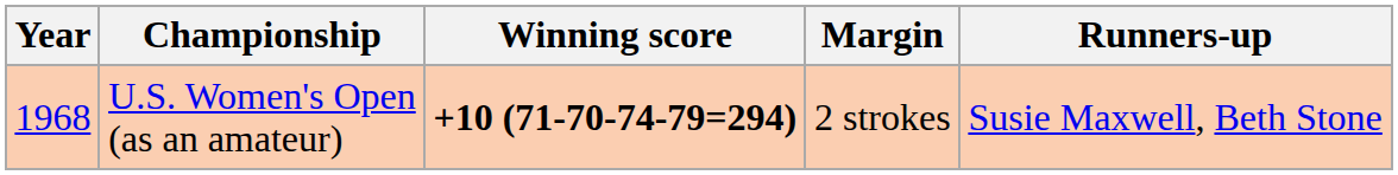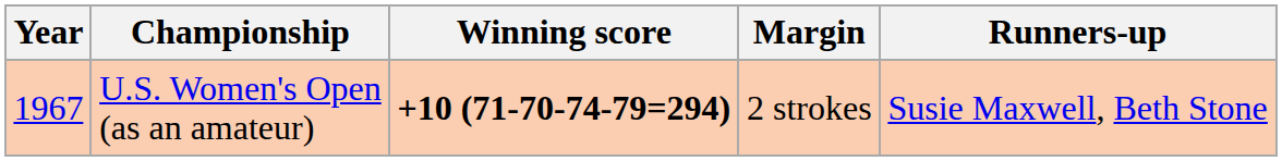 <table class="wikitable">
 <tr>
 <th>Year</th>
 <th>Championship</th>
 <th>Winning score</th>
 <th>Margin</th>
 <th>Runners-up</th>
 </tr>
 <tr style="background:#FBCEB1;">
-<td><a href='#'>1968</a></td>
+<td><a href='#'>1967</a></td>
 <td><a href='#'>U.S. Women's Open</a><br>(as an amateur)</td>
 <td><strong>+10 (71-70-74-79=294)</strong></td>
 <td>2 strokes</td>
 <td> <a href='#'>Susie Maxwell</a>,  <a href='#'>Beth Stone</a></td>
 </tr>
 </table>
